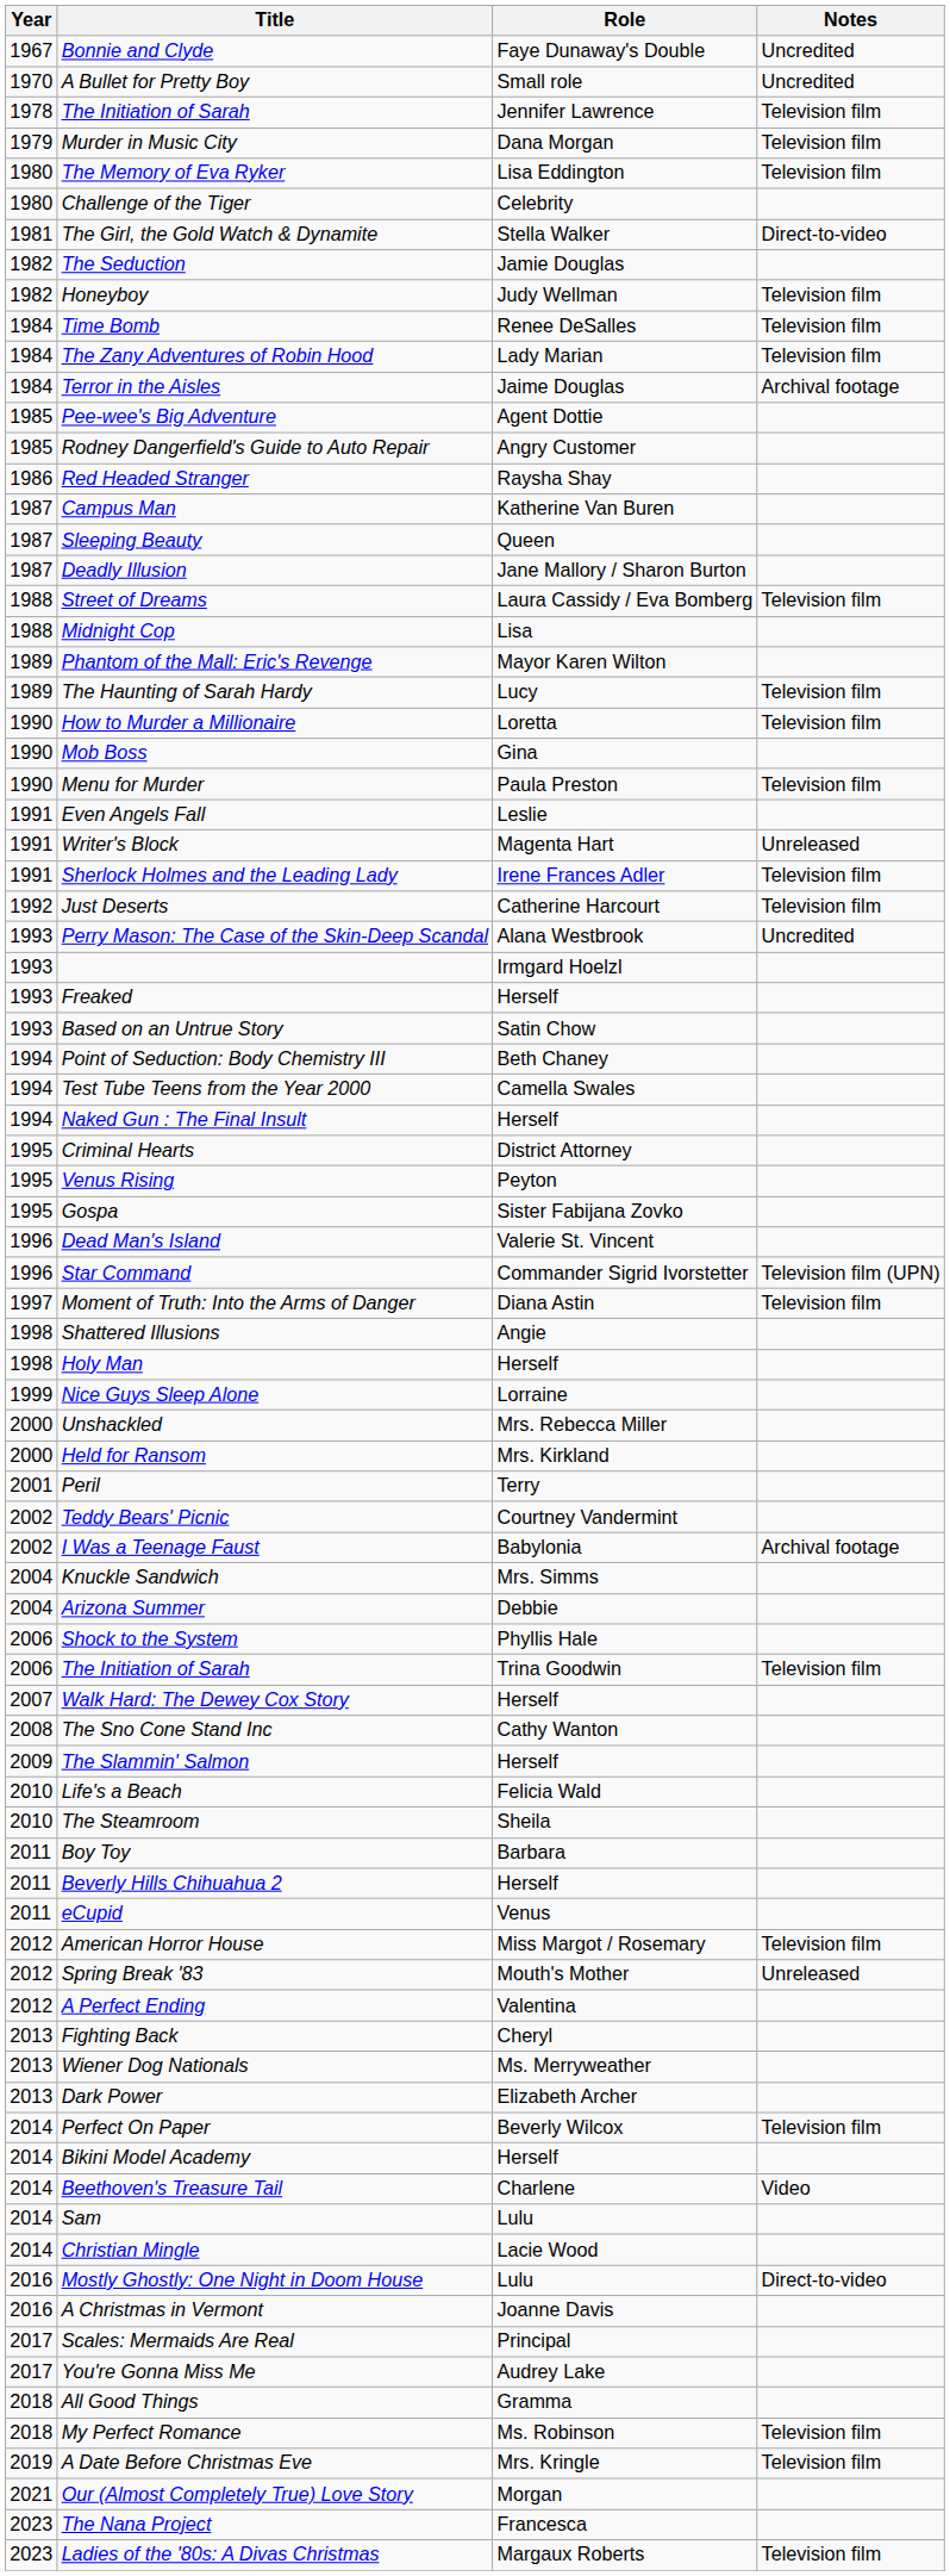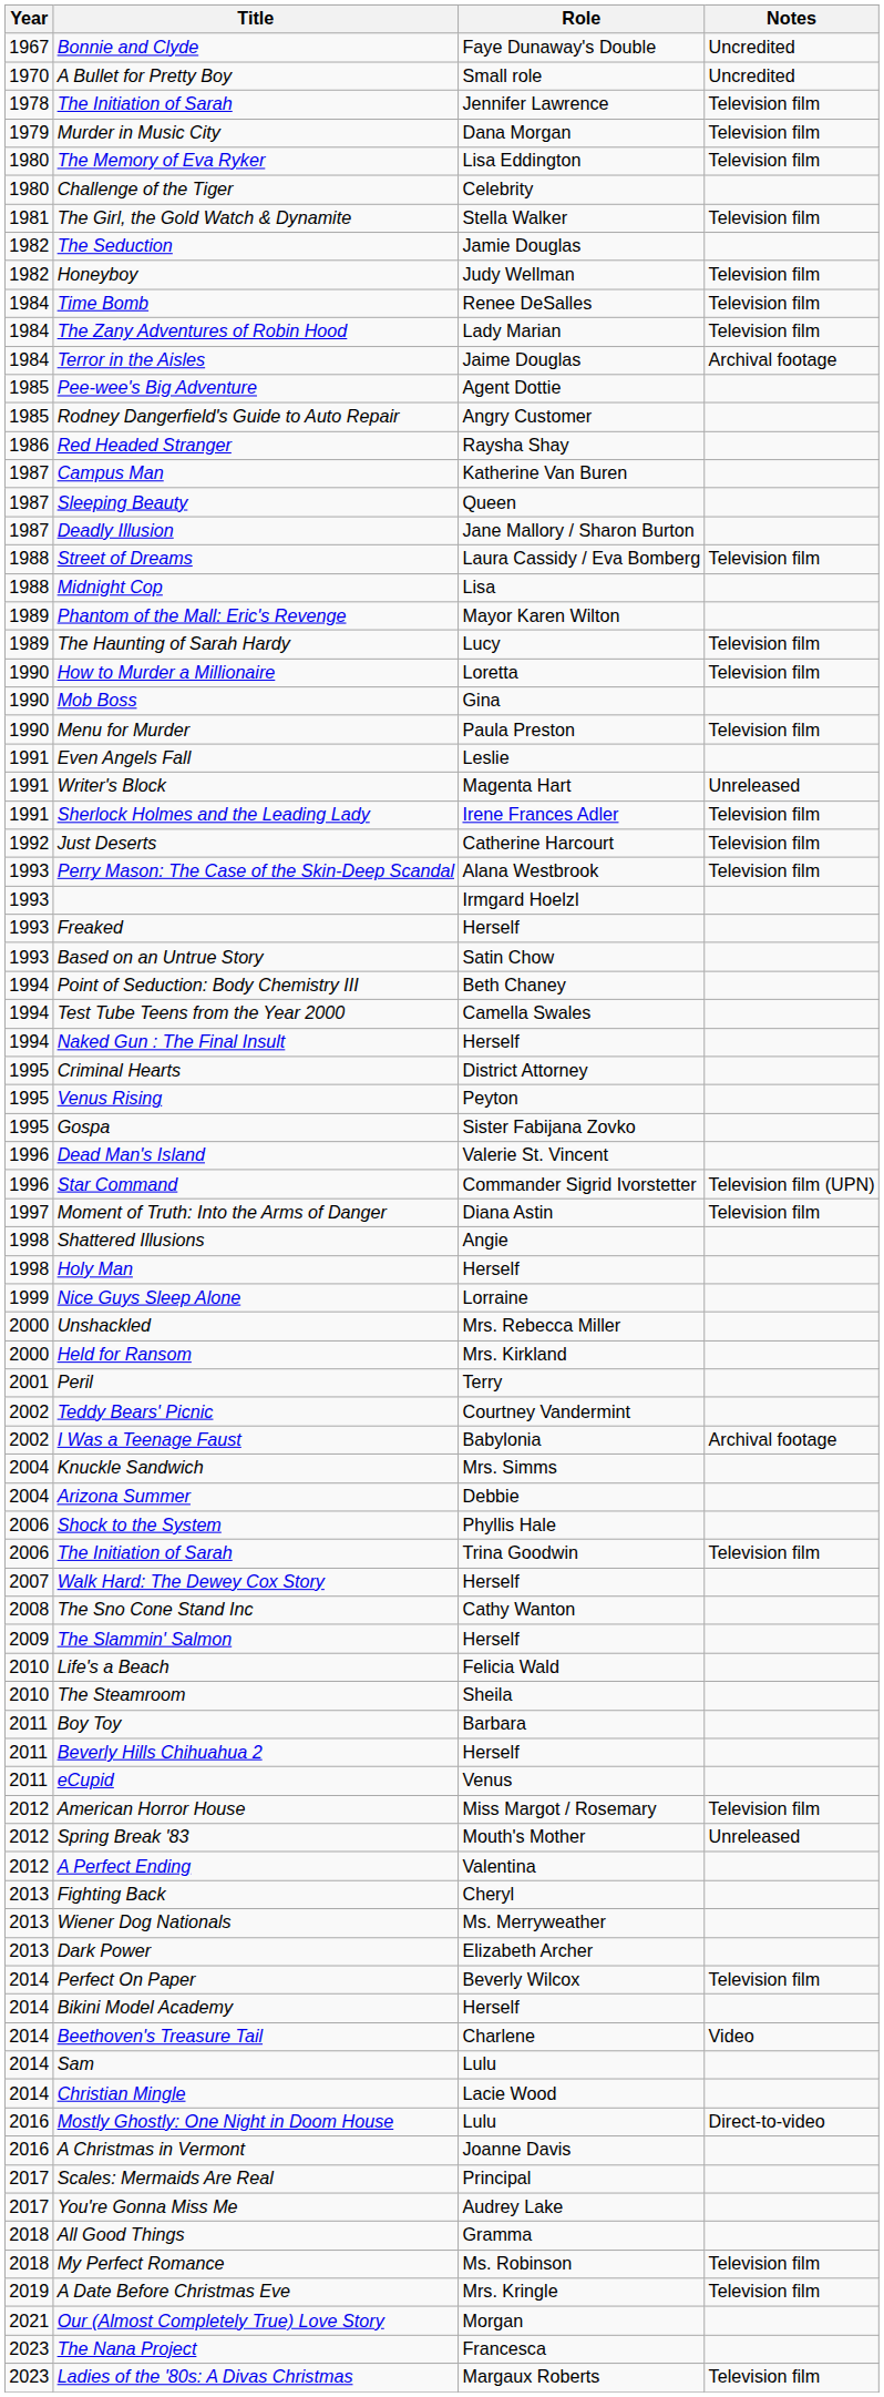 <table class="wikitable sortable">
 <tr>
 <th>Year</th>
 <th>Title</th>
 <th>Role</th>
 <th class="unsortable">Notes</th>
 </tr>
 <tr>
 <td>1967</td>
 <td><em><a href='#'>Bonnie and Clyde</a></em></td>
 <td>Faye Dunaway's Double</td>
 <td>Uncredited</td>
 </tr>
 <tr>
 <td>1970</td>
 <td><em>A Bullet for Pretty Boy</em></td>
 <td>Small role</td>
 <td>Uncredited</td>
 </tr>
 <tr>
 <td>1978</td>
 <td><em><a href='#'>The Initiation of Sarah</a></em></td>
 <td>Jennifer Lawrence</td>
 <td>Television film</td>
 </tr>
 <tr>
 <td>1979</td>
 <td><em>Murder in Music City</em></td>
 <td>Dana Morgan</td>
 <td>Television film</td>
 </tr>
 <tr>
 <td>1980</td>
 <td><em><a href='#'>The Memory of Eva Ryker</a></em></td>
 <td>Lisa Eddington</td>
 <td>Television film</td>
 </tr>
 <tr>
 <td>1980</td>
 <td><em>Challenge of the Tiger</em></td>
 <td>Celebrity</td>
 <td></td>
 </tr>
 <tr>
 <td>1981</td>
 <td><em>The Girl, the Gold Watch & Dynamite</em></td>
 <td>Stella Walker</td>
-<td>Direct-to-video</td>
+<td>Television film</td>
 </tr>
 <tr>
 <td>1982</td>
 <td><em><a href='#'>The Seduction</a></em></td>
 <td>Jamie Douglas</td>
 <td></td>
 </tr>
 <tr>
 <td>1982</td>
 <td><em>Honeyboy</em></td>
 <td>Judy Wellman</td>
 <td>Television film</td>
 </tr>
 <tr>
 <td>1984</td>
 <td><em><a href='#'>Time Bomb</a></em></td>
 <td>Renee DeSalles</td>
 <td>Television film</td>
 </tr>
 <tr>
 <td>1984</td>
 <td><em><a href='#'>The Zany Adventures of Robin Hood</a></em></td>
 <td>Lady Marian</td>
 <td>Television film</td>
 </tr>
 <tr>
 <td>1984</td>
 <td><em><a href='#'>Terror in the Aisles</a></em></td>
 <td>Jaime Douglas</td>
 <td>Archival footage</td>
 </tr>
 <tr>
 <td>1985</td>
 <td><em><a href='#'>Pee-wee's Big Adventure</a></em></td>
 <td>Agent Dottie</td>
 <td></td>
 </tr>
 <tr>
 <td>1985</td>
 <td><em>Rodney Dangerfield's Guide to Auto Repair</em></td>
 <td>Angry Customer</td>
 <td></td>
 </tr>
 <tr>
 <td>1986</td>
 <td><em><a href='#'>Red Headed Stranger</a></em></td>
 <td>Raysha Shay</td>
 <td></td>
 </tr>
 <tr>
 <td>1987</td>
 <td><em><a href='#'>Campus Man</a></em></td>
 <td>Katherine Van Buren</td>
 <td></td>
 </tr>
 <tr>
 <td>1987</td>
 <td><em><a href='#'>Sleeping Beauty</a></em></td>
 <td>Queen</td>
 <td></td>
 </tr>
 <tr>
 <td>1987</td>
 <td><em><a href='#'>Deadly Illusion</a></em></td>
 <td>Jane Mallory / Sharon Burton</td>
 <td></td>
 </tr>
 <tr>
 <td>1988</td>
 <td><em><a href='#'>Street of Dreams</a></em></td>
 <td>Laura Cassidy / Eva Bomberg</td>
 <td>Television film</td>
 </tr>
 <tr>
 <td>1988</td>
 <td><em><a href='#'>Midnight Cop</a></em></td>
 <td>Lisa</td>
 <td></td>
 </tr>
 <tr>
 <td>1989</td>
 <td><em><a href='#'>Phantom of the Mall: Eric's Revenge</a></em></td>
 <td>Mayor Karen Wilton</td>
 <td></td>
 </tr>
 <tr>
 <td>1989</td>
 <td><em>The Haunting of Sarah Hardy</em></td>
 <td>Lucy</td>
 <td>Television film</td>
 </tr>
 <tr>
 <td>1990</td>
 <td><em><a href='#'>How to Murder a Millionaire</a></em></td>
 <td>Loretta</td>
 <td>Television film</td>
 </tr>
 <tr>
 <td>1990</td>
 <td><em><a href='#'>Mob Boss</a></em></td>
 <td>Gina</td>
 <td></td>
 </tr>
 <tr>
 <td>1990</td>
 <td><em>Menu for Murder</em></td>
 <td>Paula Preston</td>
 <td>Television film</td>
 </tr>
 <tr>
 <td>1991</td>
 <td><em>Even Angels Fall</em></td>
 <td>Leslie</td>
 <td></td>
 </tr>
 <tr>
 <td>1991</td>
 <td><em>Writer's Block</em></td>
 <td>Magenta Hart</td>
 <td>Unreleased</td>
 </tr>
 <tr>
 <td>1991</td>
 <td><em><a href='#'>Sherlock Holmes and the Leading Lady</a></em></td>
 <td><a href='#'>Irene Frances Adler</a></td>
 <td>Television film</td>
 </tr>
 <tr>
 <td>1992</td>
 <td><em>Just Deserts</em></td>
 <td>Catherine Harcourt</td>
 <td>Television film</td>
 </tr>
 <tr>
 <td>1993</td>
 <td><em><a href='#'>Perry Mason: The Case of the Skin-Deep Scandal</a></em></td>
 <td>Alana Westbrook</td>
-<td>Uncredited</td>
+<td>Television film</td>
 </tr>
 <tr>
 <td>1993</td>
 <td><em></em></td>
 <td>Irmgard Hoelzl</td>
 <td></td>
 </tr>
 <tr>
 <td>1993</td>
 <td><em>Freaked</em></td>
 <td>Herself</td>
 <td></td>
 </tr>
 <tr>
 <td>1993</td>
 <td><em>Based on an Untrue Story</em></td>
 <td>Satin Chow</td>
 <td></td>
 </tr>
 <tr>
 <td>1994</td>
 <td><em>Point of Seduction: Body Chemistry III</em></td>
 <td>Beth Chaney</td>
 <td></td>
 </tr>
 <tr>
 <td>1994</td>
 <td><em>Test Tube Teens from the Year 2000</em></td>
 <td>Camella Swales</td>
 <td></td>
 </tr>
 <tr>
 <td>1994</td>
 <td><em><a href='#'>Naked Gun : The Final Insult</a></em></td>
 <td>Herself</td>
 <td></td>
 </tr>
 <tr>
 <td>1995</td>
 <td><em>Criminal Hearts</em></td>
 <td>District Attorney</td>
 <td></td>
 </tr>
 <tr>
 <td>1995</td>
 <td><em><a href='#'>Venus Rising</a></em></td>
 <td>Peyton</td>
 <td></td>
 </tr>
 <tr>
 <td>1995</td>
 <td><em>Gospa</em></td>
 <td>Sister Fabijana Zovko</td>
 <td></td>
 </tr>
 <tr>
 <td>1996</td>
 <td><em><a href='#'>Dead Man's Island</a></em></td>
 <td>Valerie St. Vincent</td>
 <td></td>
 </tr>
 <tr>
 <td>1996</td>
 <td><em><a href='#'>Star Command</a></em></td>
 <td>Commander Sigrid Ivorstetter</td>
 <td>Television film (UPN)</td>
 </tr>
 <tr>
 <td>1997</td>
 <td><em>Moment of Truth: Into the Arms of Danger</em></td>
 <td>Diana Astin</td>
 <td>Television film</td>
 </tr>
 <tr>
 <td>1998</td>
 <td><em>Shattered Illusions</em></td>
 <td>Angie</td>
 <td></td>
 </tr>
 <tr>
 <td>1998</td>
 <td><em><a href='#'>Holy Man</a></em></td>
 <td>Herself</td>
 <td></td>
 </tr>
 <tr>
 <td>1999</td>
 <td><em><a href='#'>Nice Guys Sleep Alone</a></em></td>
 <td>Lorraine</td>
 <td></td>
 </tr>
 <tr>
 <td>2000</td>
 <td><em>Unshackled</em></td>
 <td>Mrs. Rebecca Miller</td>
 <td></td>
 </tr>
 <tr>
 <td>2000</td>
 <td><em><a href='#'>Held for Ransom</a></em></td>
 <td>Mrs. Kirkland</td>
 <td></td>
 </tr>
 <tr>
 <td>2001</td>
 <td><em>Peril</em></td>
 <td>Terry</td>
 <td></td>
 </tr>
 <tr>
 <td>2002</td>
 <td><em><a href='#'>Teddy Bears' Picnic</a></em></td>
 <td>Courtney Vandermint</td>
 <td></td>
 </tr>
 <tr>
 <td>2002</td>
 <td><em><a href='#'>I Was a Teenage Faust</a></em></td>
 <td>Babylonia</td>
 <td>Archival footage</td>
 </tr>
 <tr>
 <td>2004</td>
 <td><em>Knuckle Sandwich</em></td>
 <td>Mrs. Simms</td>
 <td></td>
 </tr>
 <tr>
 <td>2004</td>
 <td><em><a href='#'>Arizona Summer</a></em></td>
 <td>Debbie</td>
 <td></td>
 </tr>
 <tr>
 <td>2006</td>
 <td><em><a href='#'>Shock to the System</a></em></td>
 <td>Phyllis Hale</td>
 <td></td>
 </tr>
 <tr>
 <td>2006</td>
 <td><em><a href='#'>The Initiation of Sarah</a></em></td>
 <td>Trina Goodwin</td>
 <td>Television film</td>
 </tr>
 <tr>
 <td>2007</td>
 <td><em><a href='#'>Walk Hard: The Dewey Cox Story</a></em></td>
 <td>Herself</td>
 <td></td>
 </tr>
 <tr>
 <td>2008</td>
 <td><em>The Sno Cone Stand Inc</em></td>
 <td>Cathy Wanton</td>
 <td></td>
 </tr>
 <tr>
 <td>2009</td>
 <td><em><a href='#'>The Slammin' Salmon</a></em></td>
 <td>Herself</td>
 <td></td>
 </tr>
 <tr>
 <td>2010</td>
 <td><em>Life's a Beach</em></td>
 <td>Felicia Wald</td>
 <td></td>
 </tr>
 <tr>
 <td>2010</td>
 <td><em>The Steamroom</em></td>
 <td>Sheila</td>
 <td></td>
 </tr>
 <tr>
 <td>2011</td>
 <td><em>Boy Toy</em></td>
 <td>Barbara</td>
 <td></td>
 </tr>
 <tr>
 <td>2011</td>
 <td><em><a href='#'>Beverly Hills Chihuahua 2</a></em></td>
 <td>Herself</td>
 <td></td>
 </tr>
 <tr>
 <td>2011</td>
 <td><em><a href='#'>eCupid</a></em></td>
 <td>Venus</td>
 <td></td>
 </tr>
 <tr>
 <td>2012</td>
 <td><em>American Horror House</em></td>
 <td>Miss Margot / Rosemary</td>
 <td>Television film</td>
 </tr>
 <tr>
 <td>2012</td>
 <td><em>Spring Break '83</em></td>
 <td>Mouth's Mother</td>
 <td>Unreleased</td>
 </tr>
 <tr>
 <td>2012</td>
 <td><em><a href='#'>A Perfect Ending</a></em></td>
 <td>Valentina</td>
 <td></td>
 </tr>
 <tr>
 <td>2013</td>
 <td><em>Fighting Back</em></td>
 <td>Cheryl</td>
 <td></td>
 </tr>
 <tr>
 <td>2013</td>
 <td><em>Wiener Dog Nationals</em></td>
 <td>Ms. Merryweather</td>
 <td></td>
 </tr>
 <tr>
 <td>2013</td>
 <td><em>Dark Power</em></td>
 <td>Elizabeth Archer</td>
 <td></td>
 </tr>
 <tr>
 <td>2014</td>
 <td><em>Perfect On Paper</em></td>
 <td>Beverly Wilcox</td>
 <td>Television film</td>
 </tr>
 <tr>
 <td>2014</td>
 <td><em>Bikini Model Academy</em></td>
 <td>Herself</td>
 <td></td>
 </tr>
 <tr>
 <td>2014</td>
 <td><em><a href='#'>Beethoven's Treasure Tail</a></em></td>
 <td>Charlene</td>
 <td>Video</td>
 </tr>
 <tr>
 <td>2014</td>
 <td><em>Sam</em></td>
 <td>Lulu</td>
 <td></td>
 </tr>
 <tr>
 <td>2014</td>
 <td><em><a href='#'>Christian Mingle</a></em></td>
 <td>Lacie Wood</td>
 <td></td>
 </tr>
 <tr>
 <td>2016</td>
 <td><em><a href='#'>Mostly Ghostly: One Night in Doom House</a></em></td>
 <td>Lulu</td>
 <td>Direct-to-video</td>
 </tr>
 <tr>
 <td>2016</td>
 <td><em>A Christmas in Vermont</em></td>
 <td>Joanne Davis</td>
 </tr>
 <tr>
 <td>2017</td>
 <td><em>Scales: Mermaids Are Real</em></td>
 <td>Principal</td>
 <td></td>
 </tr>
 <tr>
 <td>2017</td>
 <td><em>You're Gonna Miss Me </em></td>
 <td>Audrey Lake</td>
 <td></td>
 </tr>
 <tr>
 <td>2018</td>
 <td><em>All Good Things </em></td>
 <td>Gramma</td>
 <td></td>
 </tr>
 <tr>
 <td>2018</td>
 <td><em>My Perfect Romance</em></td>
 <td>Ms. Robinson</td>
 <td>Television film</td>
 </tr>
 <tr>
 <td>2019</td>
 <td><em>A Date Before Christmas Eve</em></td>
 <td>Mrs. Kringle</td>
 <td>Television film</td>
 </tr>
 <tr>
 <td>2021</td>
 <td><em><a href='#'>Our (Almost Completely True) Love Story</a></em></td>
 <td>Morgan</td>
 <td></td>
 </tr>
 <tr>
 <td>2023</td>
 <td><em><a href='#'>The Nana Project</a></em></td>
 <td>Francesca</td>
 <td></td>
 </tr>
 <tr>
 <td>2023</td>
 <td><em><a href='#'>Ladies of the '80s: A Divas Christmas</a></em></td>
 <td>Margaux Roberts</td>
 <td>Television film</td>
 </tr>
 </table>
